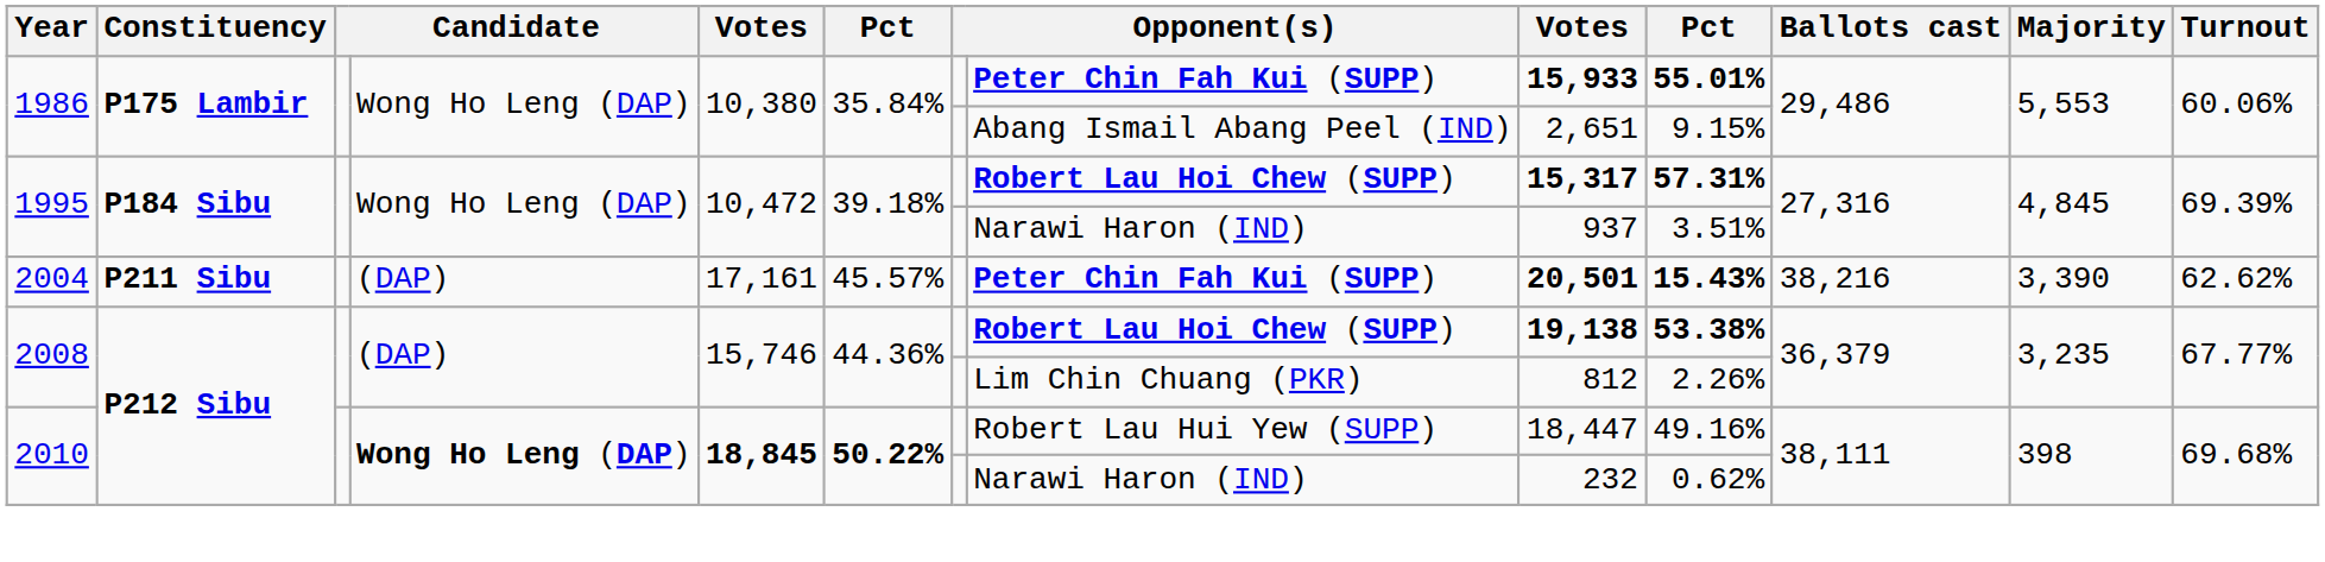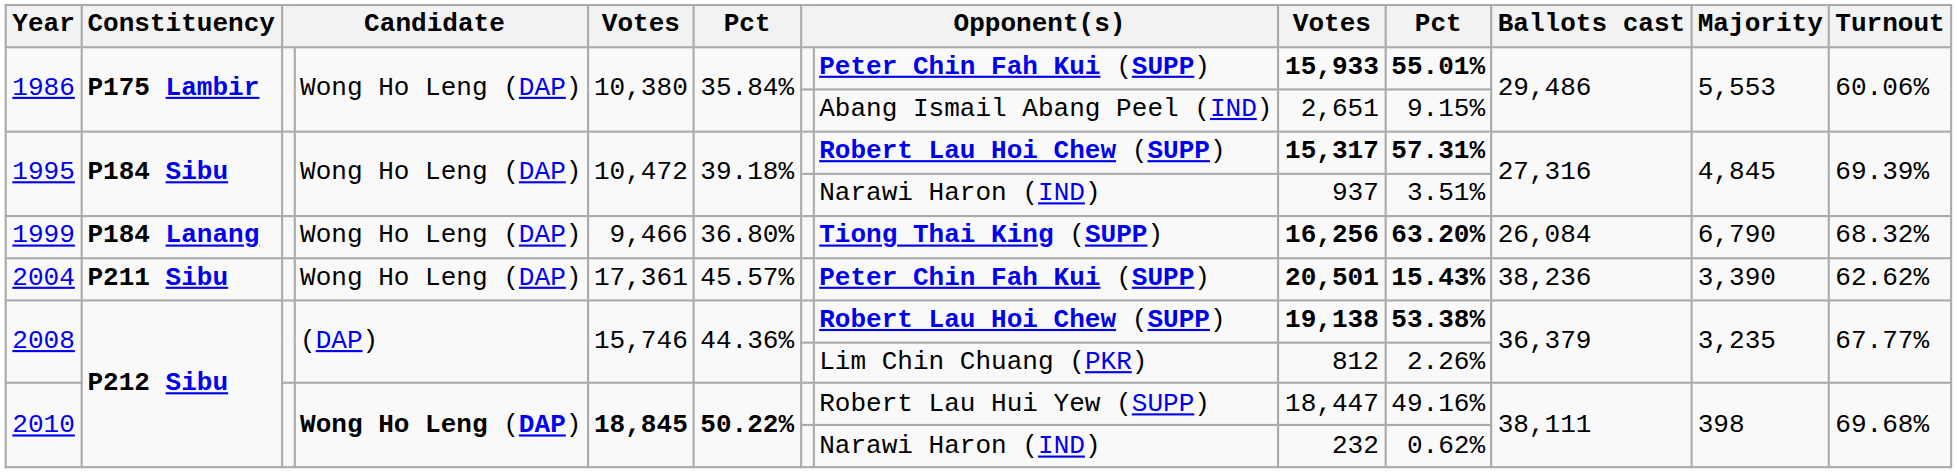 <table class="wikitable" style="margin:0.5em ; font-size:95%">
 <tr>
 <th>Year</th>
 <th>Constituency</th>
 <th colspan="2">Candidate</th>
 <th>Votes</th>
 <th>Pct</th>
 <th colspan=2>Opponent(s)</th>
 <th>Votes</th>
 <th>Pct</th>
 <th>Ballots cast</th>
 <th>Majority</th>
 <th>Turnout</th>
 </tr>
 <tr>
 <td rowspan="2"><a href='#'>1986</a></td>
 <td rowspan="2"><strong>P175 <a href='#'>Lambir</a></strong></td>
 <td rowspan="2" ></td>
 <td rowspan="2">Wong Ho Leng (<a href='#'>DAP</a>)</td>
 <td rowspan="2" align="right">10,380</td>
 <td rowspan="2">35.84%</td>
 <td></td>
 <td><strong><a href='#'>Peter Chin Fah Kui</a></strong> (<a href='#'><strong>SUPP</strong></a>)</td>
 <td align="right"><strong>15,933</strong></td>
 <td><strong>55.01%</strong></td>
 <td rowspan="2">29,486</td>
 <td rowspan="2">5,553</td>
 <td rowspan="2">60.06%</td>
 </tr>
 <tr>
 <td></td>
 <td>Abang Ismail Abang Peel (<a href='#'>IND</a>)</td>
 <td align="right">2,651</td>
 <td align="right">9.15%</td>
 </tr>
 <tr>
 <td rowspan="2"><a href='#'>1995</a></td>
 <td rowspan="2"><strong>P184 <a href='#'>Sibu</a></strong></td>
 <td rowspan="2" ></td>
 <td rowspan="2">Wong Ho Leng (<a href='#'>DAP</a>)</td>
 <td rowspan="2" align="right">10,472</td>
 <td rowspan="2">39.18%</td>
 <td></td>
 <td><strong><a href='#'>Robert Lau Hoi Chew</a></strong> (<a href='#'><strong>SUPP</strong></a>)</td>
 <td align="right"><strong>15,317</strong></td>
 <td><strong>57.31%</strong></td>
 <td rowspan="2">27,316</td>
 <td rowspan="2">4,845</td>
 <td rowspan="2">69.39%</td>
 </tr>
 <tr>
 <td></td>
 <td>Narawi Haron (<a href='#'>IND</a>)</td>
 <td align="right">937</td>
 <td align="right">3.51%</td>
 </tr>
 <tr>
+<td><a href='#'>1999</a></td>
+<td><strong>P184 <a href='#'>Lanang</a></strong></td>
+<td></td>
+<td>Wong Ho Leng (<a href='#'>DAP</a>)</td>
+<td align="right">9,466</td>
+<td>36.80%</td>
+<td></td>
+<td><strong><a href='#'>Tiong Thai King</a></strong> (<a href='#'><strong>SUPP</strong></a>)</td>
+<td align="right"><strong>16,256</strong></td>
+<td><strong>63.20%</strong></td>
+<td>26,084</td>
+<td>6,790</td>
+<td>68.32%</td>
+</tr>
+<tr>
 <td><a href='#'>2004</a></td>
 <td><strong>P211 <a href='#'>Sibu</a></strong></td>
 <td></td>
-<td> (<a href='#'>DAP</a>)</td>
-<td align="right">17,161</td>
+<td>Wong Ho Leng (<a href='#'>DAP</a>)</td>
+<td align="right">17,361</td>
 <td>45.57%</td>
 <td></td>
 <td><strong><a href='#'>Peter Chin Fah Kui</a></strong> (<a href='#'><strong>SUPP</strong></a>)</td>
 <td align="right"><strong>20,501</strong></td>
 <td><strong>15.43%</strong></td>
-<td>38,216</td>
+<td>38,236</td>
 <td>3,390</td>
 <td>62.62%</td>
 </tr>
 <tr>
 <td rowspan="2"><a href='#'>2008</a></td>
 <td rowspan="4"><strong>P212 <a href='#'>Sibu</a></strong></td>
 <td rowspan="2" ></td>
 <td rowspan="2"> (<a href='#'>DAP</a>)</td>
 <td rowspan="2" align="right">15,746</td>
 <td rowspan="2">44.36%</td>
 <td></td>
 <td><strong><a href='#'>Robert Lau Hoi Chew</a></strong> (<a href='#'><strong>SUPP</strong></a>)</td>
 <td align="right"><strong>19,138</strong></td>
 <td><strong>53.38%</strong></td>
 <td rowspan="2">36,379</td>
 <td rowspan="2">3,235</td>
 <td rowspan="2">67.77%</td>
 </tr>
 <tr>
 <td></td>
 <td>Lim Chin Chuang (<a href='#'>PKR</a>)</td>
 <td align="right">812</td>
 <td align="right">2.26%</td>
 </tr>
 <tr>
 <td rowspan="2"><a href='#'>2010</a></td>
 <td rowspan="2" ></td>
 <td rowspan="2"><strong>Wong Ho Leng</strong> (<a href='#'><strong>DAP</strong></a>)</td>
 <td rowspan="2" align="right"><strong>18,845</strong></td>
 <td rowspan="2"><strong>50.22%</strong></td>
 <td></td>
 <td>Robert Lau Hui Yew (<a href='#'>SUPP</a>)</td>
 <td align="right">18,447</td>
 <td>49.16%</td>
 <td rowspan="2">38,111</td>
 <td rowspan="2">398</td>
 <td rowspan="2">69.68%</td>
 </tr>
 <tr>
 <td></td>
 <td>Narawi Haron (<a href='#'>IND</a>)</td>
 <td align="right">232</td>
 <td align="right">0.62%</td>
 </tr>
 </table>
